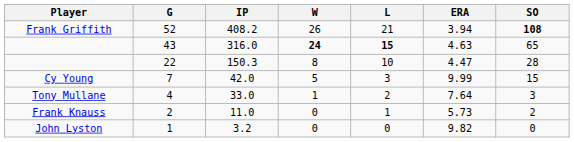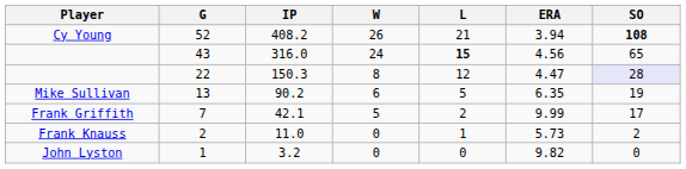 <table class="wikitable sortable">
 <tr>
 <th bgcolor="#DDDDFF" width="16%">Player</th>
 <th bgcolor="#DDDDFF" width="9%">G</th>
 <th bgcolor="#DDDDFF" width="9%">IP</th>
 <th bgcolor="#DDDDFF" width="9%">W</th>
 <th bgcolor="#DDDDFF" width="9%">L</th>
 <th bgcolor="#DDDDFF" width="9%">ERA</th>
 <th bgcolor="#DDDDFF" width="9%">SO</th>
 </tr>
 <tr align="center">
-<td><a href='#'>Frank Griffith</a></td>
+<td><a href='#'>Cy Young</a></td>
 <td>52</td>
 <td>408.2</td>
 <td>26</td>
 <td>21</td>
 <td>3.94</td>
 <td><strong>108</strong></td>
 </tr>
 <tr align=center>
 <td></td>
 <td>43</td>
 <td>316.0</td>
-<td><strong>24</strong></td>
+<td>24</td>
 <td><strong>15</strong></td>
-<td>4.63</td>
+<td>4.56</td>
 <td>65</td>
 </tr>
 <tr align="center">
 <td></td>
 <td>22</td>
 <td>150.3</td>
 <td>8</td>
-<td>10</td>
+<td>12</td>
 <td>4.47</td>
-<td>28</td>
+<td style="background: lavender;">28</td>
+</tr>
+<tr align="center">
+<td><a href='#'>Mike Sullivan</a></td>
+<td>13</td>
+<td>90.2</td>
+<td>6</td>
+<td>5</td>
+<td>6.35</td>
+<td>19</td>
 </tr>
 <tr align=center>
-<td><a href='#'>Cy Young</a></td>
+<td><a href='#'>Frank Griffith</a></td>
 <td>7</td>
-<td>42.0</td>
+<td>42.1</td>
 <td>5</td>
-<td>3</td>
+<td>2</td>
 <td>9.99</td>
-<td>15</td>
-</tr>
-<tr align=center>
-<td><a href='#'>Tony Mullane</a></td>
-<td>4</td>
-<td>33.0</td>
-<td>1</td>
-<td>2</td>
-<td>7.64</td>
-<td>3</td>
+<td>17</td>
 </tr>
 <tr align=center>
 <td><a href='#'>Frank Knauss</a></td>
 <td>2</td>
 <td>11.0</td>
 <td>0</td>
 <td>1</td>
 <td>5.73</td>
 <td>2</td>
 </tr>
 <tr align=center>
 <td><a href='#'>John Lyston</a></td>
 <td>1</td>
 <td>3.2</td>
 <td>0</td>
 <td>0</td>
 <td>9.82</td>
 <td>0</td>
 </tr>
 </table>
